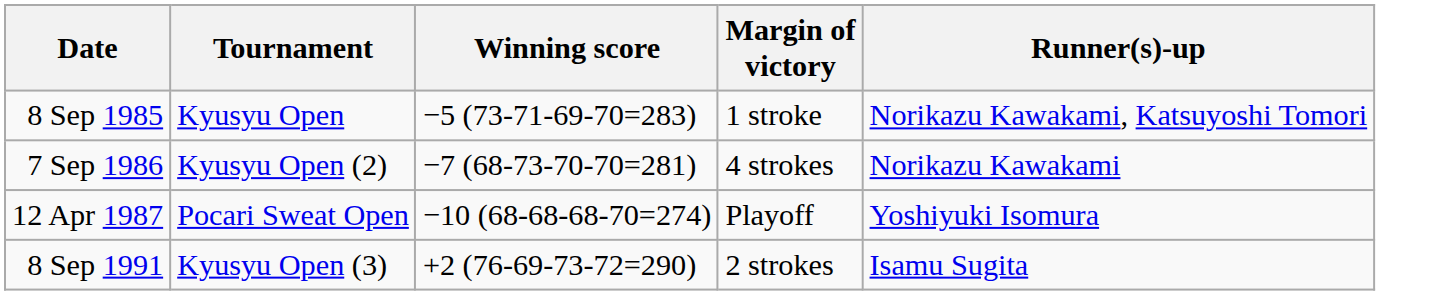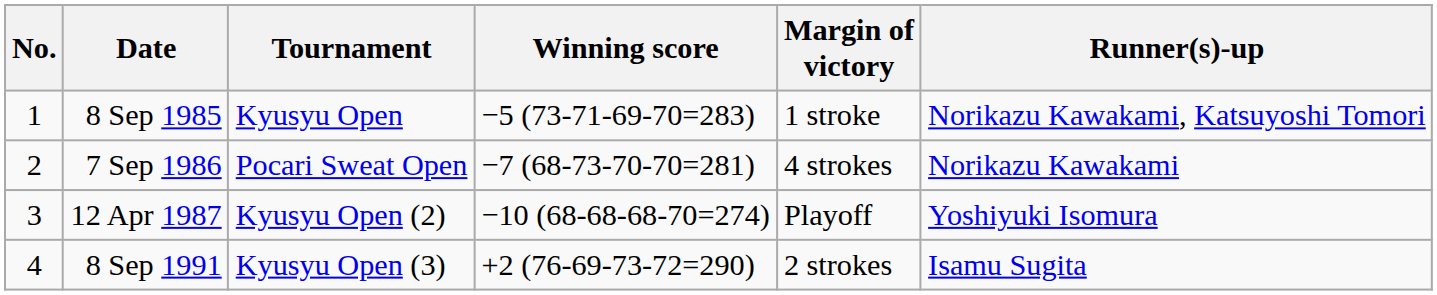 <table class="wikitable" style="font-size:95%;">
 <tr>
+<th>No.</th>
 <th>Date</th>
 <th>Tournament</th>
 <th>Winning score</th>
 <th>Margin of<br>victory</th>
 <th>Runner(s)-up</th>
 </tr>
 <tr>
+<td align=center>1</td>
 <td align=right>8 Sep <a href='#'>1985</a></td>
 <td><a href='#'>Kyusyu Open</a></td>
 <td>−5 (73-71-69-70=283)</td>
 <td>1 stroke</td>
 <td> <a href='#'>Norikazu Kawakami</a>,  <a href='#'>Katsuyoshi Tomori</a></td>
 </tr>
 <tr>
+<td align=center>2</td>
 <td align=right>7 Sep <a href='#'>1986</a></td>
-<td><a href='#'>Kyusyu Open</a> (2)</td>
+<td><a href='#'>Pocari Sweat Open</a></td>
 <td>−7 (68-73-70-70=281)</td>
 <td>4 strokes</td>
 <td> <a href='#'>Norikazu Kawakami</a></td>
 </tr>
 <tr>
+<td align=center>3</td>
 <td align=right>12 Apr <a href='#'>1987</a></td>
-<td><a href='#'>Pocari Sweat Open</a></td>
+<td><a href='#'>Kyusyu Open</a> (2)</td>
 <td>−10 (68-68-68-70=274)</td>
 <td>Playoff</td>
 <td> <a href='#'>Yoshiyuki Isomura</a></td>
 </tr>
 <tr>
+<td align=center>4</td>
 <td align=right>8 Sep <a href='#'>1991</a></td>
 <td><a href='#'>Kyusyu Open</a> (3)</td>
 <td>+2 (76-69-73-72=290)</td>
 <td>2 strokes</td>
 <td> <a href='#'>Isamu Sugita</a></td>
 </tr>
 </table>
